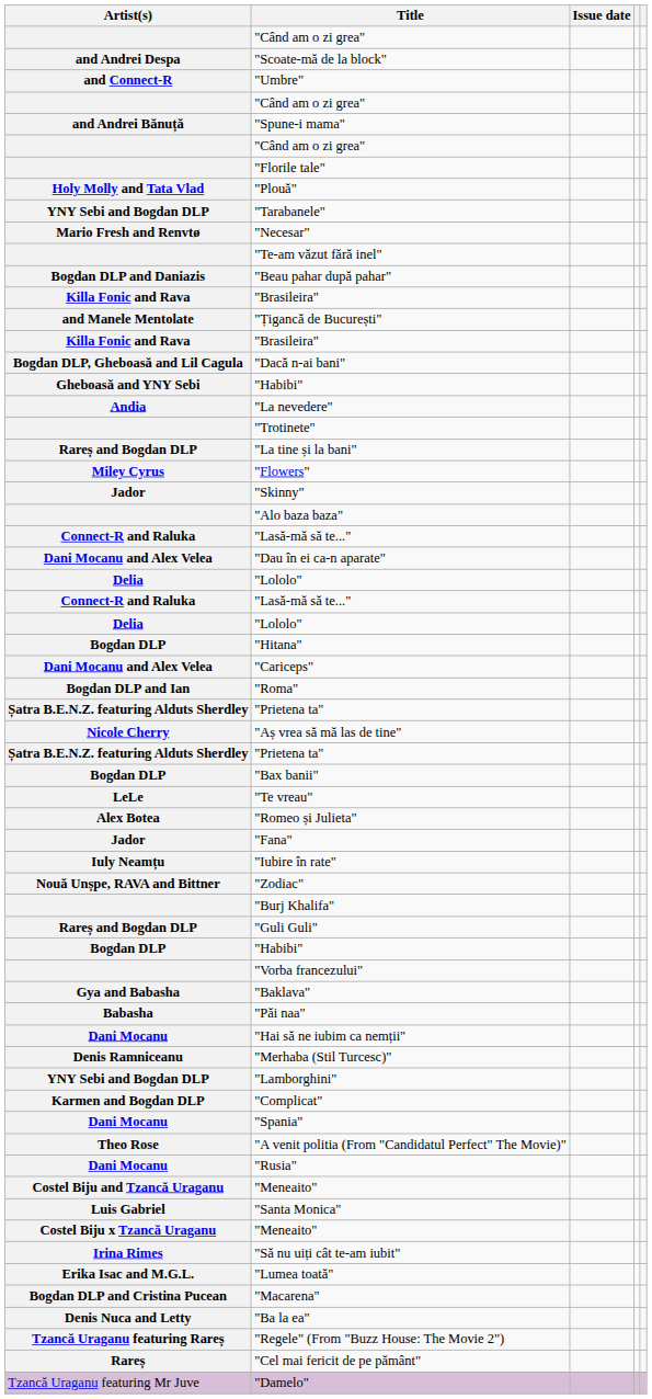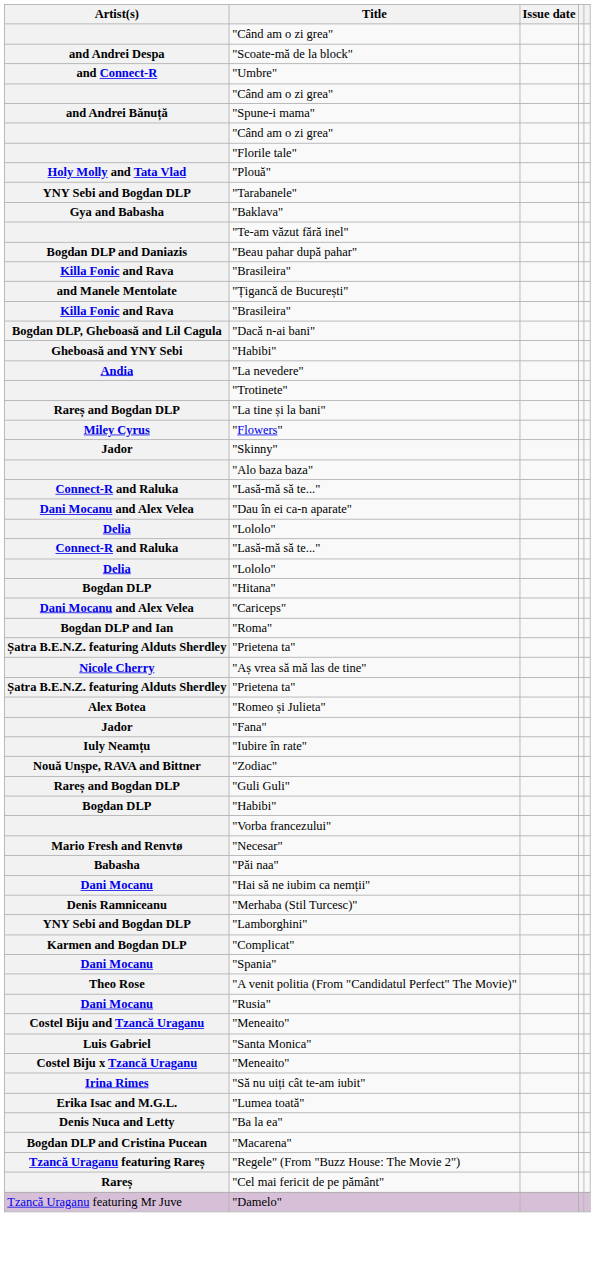 <table class="wikitable sortable plainrowheaders">
 <tr>
 <th scope=col class="sortable">Artist(s)</th>
 <th scope=col class="sortable">Title</th>
 <th scope=col class="sortable">Issue date</th>
 <th scope=col class="sortable"></th>
 <th scope=col class="unsortable"></th>
 </tr>
 <tr>
 <th scope="row"></th>
 <td>"Când am o zi grea"</td>
 <td></td>
 <td></td>
 <td></td>
 </tr>
 <tr>
 <th scope="row"> and Andrei Despa</th>
 <td>"Scoate-mă de la block"</td>
 <td></td>
 <td></td>
 <td></td>
 </tr>
 <tr>
 <th scope="row"> and <a href='#'>Connect-R</a></th>
 <td>"Umbre"</td>
 <td></td>
 <td></td>
 <td></td>
 </tr>
 <tr>
 <th scope="row"></th>
 <td>"Când am o zi grea"</td>
 <td></td>
 <td></td>
 <td></td>
 </tr>
 <tr>
 <th scope="row"> and Andrei Bănuță</th>
 <td>"Spune-i mama"</td>
 <td></td>
 <td></td>
 <td></td>
 </tr>
 <tr>
 <th scope="row"></th>
 <td>"Când am o zi grea"</td>
 <td></td>
 <td></td>
 <td></td>
 </tr>
 <tr>
 <th scope="row"></th>
 <td>"Florile tale"</td>
 <td></td>
 <td></td>
 <td></td>
 </tr>
 <tr>
 <th scope="row"><a href='#'>Holy Molly</a> and <a href='#'>Tata Vlad</a></th>
 <td>"Plouă"</td>
 <td></td>
 <td></td>
 <td></td>
 </tr>
 <tr>
 <th scope="row">YNY Sebi and Bogdan DLP</th>
 <td>"Tarabanele"</td>
 <td></td>
 <td></td>
 <td></td>
 </tr>
 <tr>
-<th scope="row">Mario Fresh and Renvtø</th>
-<td>"Necesar"</td>
+<th scope="row">Gya and Babasha</th>
+<td>"Baklava"</td>
 <td></td>
 <td></td>
 <td></td>
 </tr>
 <tr>
 <th scope="row"></th>
 <td>"Te-am văzut fără inel"</td>
 <td></td>
 <td></td>
 <td></td>
 </tr>
 <tr>
 <th scope="row">Bogdan DLP and Daniazis</th>
 <td>"Beau pahar după pahar"</td>
 <td></td>
 <td></td>
 <td></td>
 </tr>
 <tr>
 <th scope="row"><a href='#'>Killa Fonic</a> and Rava</th>
 <td>"Brasileira"</td>
 <td></td>
 <td></td>
 <td></td>
 </tr>
 <tr>
 <th scope="row"> and Manele Mentolate</th>
 <td>"Țigancă de București"</td>
 <td></td>
 <td></td>
 <td></td>
 </tr>
 <tr>
 <th scope="row"><a href='#'>Killa Fonic</a> and Rava</th>
 <td>"Brasileira"</td>
 <td></td>
 <td></td>
 <td></td>
 </tr>
 <tr>
 <th scope="row">Bogdan DLP, Gheboasă and Lil Cagula</th>
 <td>"Dacă n-ai bani"</td>
 <td></td>
 <td></td>
 <td></td>
 </tr>
 <tr>
 <th scope="row">Gheboasă and YNY Sebi</th>
 <td>"Habibi"</td>
 <td></td>
 <td></td>
 <td></td>
 </tr>
 <tr>
 <th scope="row"><a href='#'>Andia</a></th>
 <td>"La nevedere"</td>
 <td></td>
 <td></td>
 <td></td>
 </tr>
 <tr>
 <th scope="row"></th>
 <td>"Trotinete"</td>
 <td></td>
 <td></td>
 <td></td>
 </tr>
 <tr>
 <th scope="row">Rareș and Bogdan DLP</th>
 <td>"La tine și la bani"</td>
 <td></td>
 <td></td>
 <td></td>
 </tr>
 <tr>
 <th scope="row"><a href='#'>Miley Cyrus</a></th>
 <td>"<a href='#'>Flowers</a>"</td>
 <td></td>
 <td></td>
 <td></td>
 </tr>
 <tr>
 <th scope="row">Jador</th>
 <td>"Skinny"</td>
 <td></td>
 <td></td>
 <td></td>
 </tr>
 <tr>
 <th scope="row"></th>
 <td>"Alo baza baza"</td>
 <td></td>
 <td></td>
 <td></td>
 </tr>
 <tr>
 <th scope="row"><a href='#'>Connect-R</a> and Raluka</th>
 <td>"Lasă-mă să te..."</td>
 <td></td>
 <td></td>
 <td></td>
 </tr>
 <tr>
 <th scope="row"><a href='#'>Dani Mocanu</a> and Alex Velea</th>
 <td>"Dau în ei ca-n aparate"</td>
 <td></td>
 <td></td>
 <td></td>
 </tr>
 <tr>
 <th scope="row"><a href='#'>Delia</a></th>
 <td>"Lololo"</td>
 <td></td>
 <td></td>
 <td></td>
 </tr>
 <tr>
 <th scope="row"><a href='#'>Connect-R</a> and Raluka</th>
 <td>"Lasă-mă să te..."</td>
 <td></td>
 <td></td>
 <td></td>
 </tr>
 <tr>
 <th scope="row"><a href='#'>Delia</a></th>
 <td>"Lololo"</td>
 <td></td>
 <td></td>
 <td></td>
 </tr>
 <tr>
 <th scope="row">Bogdan DLP</th>
 <td>"Hitana"</td>
 <td></td>
 <td></td>
 <td></td>
 </tr>
 <tr>
 <th scope="row"><a href='#'>Dani Mocanu</a> and Alex Velea</th>
 <td>"Cariceps"</td>
 <td></td>
 <td></td>
 <td></td>
 </tr>
 <tr>
 <th scope="row">Bogdan DLP and Ian</th>
 <td>"Roma"</td>
 <td></td>
 <td></td>
 <td></td>
 </tr>
 <tr>
 <th scope="row">Șatra B.E.N.Z. featuring Alduts Sherdley</th>
 <td>"Prietena ta"</td>
 <td></td>
 <td></td>
 <td></td>
 </tr>
 <tr>
 <th scope="row"><a href='#'>Nicole Cherry</a></th>
 <td>"Aș vrea să mă las de tine"</td>
 <td></td>
 <td></td>
 <td></td>
 </tr>
 <tr>
 <th scope="row">Șatra B.E.N.Z. featuring Alduts Sherdley</th>
 <td>"Prietena ta"</td>
 <td></td>
 <td></td>
 <td></td>
 </tr>
 <tr>
-<th scope="row">Bogdan DLP</th>
-<td>"Bax banii"</td>
-<td></td>
-<td></td>
-<td></td>
-</tr>
-<tr>
-<th scope="row">LeLe</th>
-<td>"Te vreau"</td>
-<td></td>
-<td></td>
-<td></td>
-</tr>
-<tr>
 <th scope="row">Alex Botea</th>
 <td>"Romeo și Julieta"</td>
 <td></td>
 <td></td>
 <td></td>
 </tr>
 <tr>
 <th scope="row">Jador</th>
 <td>"Fana"</td>
 <td></td>
 <td></td>
 <td></td>
 </tr>
 <tr>
 <th scope="row">Iuly Neamțu</th>
 <td>"Iubire în rate"</td>
 <td></td>
 <td></td>
 <td></td>
 </tr>
 <tr>
 <th scope="row">Nouă Unșpe, RAVA and Bittner</th>
 <td>"Zodiac"</td>
 <td></td>
 <td></td>
 <td></td>
 </tr>
 <tr>
-<th scope="row"></th>
-<td>"Burj Khalifa"</td>
-<td></td>
-<td></td>
-<td></td>
-</tr>
-<tr>
 <th scope="row">Rareș and Bogdan DLP</th>
 <td>"Guli Guli"</td>
 <td></td>
 <td></td>
 <td></td>
 </tr>
 <tr>
 <th scope="row">Bogdan DLP</th>
 <td>"Habibi"</td>
 <td></td>
 <td></td>
 <td></td>
 </tr>
 <tr>
 <th scope="row"></th>
 <td>"Vorba francezului"</td>
 <td></td>
 <td></td>
 <td></td>
 </tr>
 <tr>
-<th scope="row">Gya and Babasha</th>
-<td>"Baklava"</td>
+<th scope="row">Mario Fresh and Renvtø</th>
+<td>"Necesar"</td>
 <td></td>
 <td></td>
 <td></td>
 </tr>
 <tr>
 <th scope="row">Babasha</th>
 <td>"Păi naa"</td>
 <td></td>
 <td></td>
 <td></td>
 </tr>
 <tr>
 <th scope="row"><a href='#'>Dani Mocanu</a></th>
 <td>"Hai să ne iubim ca nemții"</td>
 <td></td>
 <td></td>
 <td></td>
 </tr>
 <tr>
 <th scope="row">Denis Ramniceanu</th>
 <td>"Merhaba (Stil Turcesc)"</td>
 <td></td>
 <td></td>
 <td></td>
 </tr>
 <tr>
 <th scope="row">YNY Sebi and Bogdan DLP</th>
 <td>"Lamborghini"</td>
 <td></td>
 <td></td>
 <td></td>
 </tr>
 <tr>
 <th scope="row">Karmen and Bogdan DLP</th>
 <td>"Complicat"</td>
 <td></td>
 <td></td>
 <td></td>
 </tr>
 <tr>
 <th scope="row"><a href='#'>Dani Mocanu</a></th>
 <td>"Spania"</td>
 <td></td>
 <td></td>
 <td></td>
 </tr>
 <tr>
 <th scope="row">Theo Rose</th>
 <td>"A venit politia (From "Candidatul Perfect" The Movie)"</td>
 <td></td>
 <td></td>
 <td></td>
 </tr>
 <tr>
 <th scope="row"><a href='#'>Dani Mocanu</a></th>
 <td>"Rusia"</td>
 <td></td>
 <td></td>
 <td></td>
 </tr>
 <tr>
 <th scope="row">Costel Biju and <a href='#'>Tzancă Uraganu</a></th>
 <td>"Meneaito"</td>
 <td></td>
 <td></td>
 <td></td>
 </tr>
 <tr>
 <th scope="row">Luis Gabriel</th>
 <td>"Santa Monica"</td>
 <td></td>
 <td></td>
 <td></td>
 </tr>
 <tr>
 <th scope="row">Costel Biju x <a href='#'>Tzancă Uraganu</a></th>
 <td>"Meneaito"</td>
 <td></td>
 <td></td>
 <td></td>
 </tr>
 <tr>
 <th scope="row"><a href='#'>Irina Rimes</a></th>
 <td>"Să nu uiți cât te-am iubit"</td>
 <td></td>
 <td></td>
 <td></td>
 </tr>
 <tr>
 <th scope="row">Erika Isac and M.G.L.</th>
 <td>"Lumea toată"</td>
 <td></td>
 <td></td>
 <td></td>
 </tr>
 <tr>
-<th scope="row">Bogdan DLP and Cristina Pucean</th>
-<td>"Macarena"</td>
+<th scope="row">Denis Nuca and Letty</th>
+<td>"Ba la ea"</td>
 <td></td>
 <td></td>
 <td></td>
 </tr>
 <tr>
-<th scope="row">Denis Nuca and Letty</th>
-<td>"Ba la ea"</td>
+<th scope="row">Bogdan DLP and Cristina Pucean</th>
+<td>"Macarena"</td>
 <td></td>
 <td></td>
 <td></td>
 </tr>
 <tr>
 <th scope="row"><a href='#'>Tzancă Uraganu</a> featuring Rareș</th>
 <td>"Regele" (From "Buzz House: The Movie 2")</td>
 <td></td>
 <td></td>
 <td></td>
 </tr>
 <tr>
 <th scope="row">Rareș</th>
 <td>"Cel mai fericit de pe pământ"</td>
 <td></td>
 <td></td>
 <td></td>
 </tr>
 <tr style="background-color:#D8BFD8">
 <td><a href='#'>Tzancă Uraganu</a> featuring Mr Juve</td>
 <td>"Damelo"</td>
 <td></td>
 <td></td>
 <td></td>
 </tr>
 </table>
